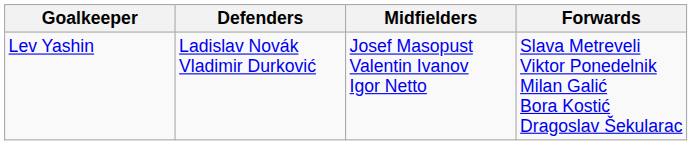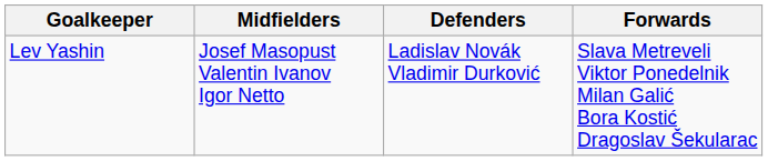 <table class="wikitable">
 <tr>
 <th style="width:25%;">Goalkeeper</th>
+<th style="width:25%;">Midfielders</th>
 <th style="width:25%;">Defenders</th>
-<th style="width:25%;">Midfielders</th>
 <th style="width:25%;">Forwards</th>
 </tr>
 <tr style="vertical-align:top;">
 <td> <a href='#'>Lev Yashin</a></td>
+<td> <a href='#'>Josef Masopust</a><br> <a href='#'>Valentin Ivanov</a><br> <a href='#'>Igor Netto</a></td>
 <td> <a href='#'>Ladislav Novák</a><br> <a href='#'>Vladimir Durković</a></td>
-<td> <a href='#'>Josef Masopust</a><br> <a href='#'>Valentin Ivanov</a><br> <a href='#'>Igor Netto</a></td>
 <td> <a href='#'>Slava Metreveli</a><br> <a href='#'>Viktor Ponedelnik</a><br> <a href='#'>Milan Galić</a><br> <a href='#'>Bora Kostić</a><br> <a href='#'>Dragoslav Šekularac</a></td>
 </tr>
 </table>
